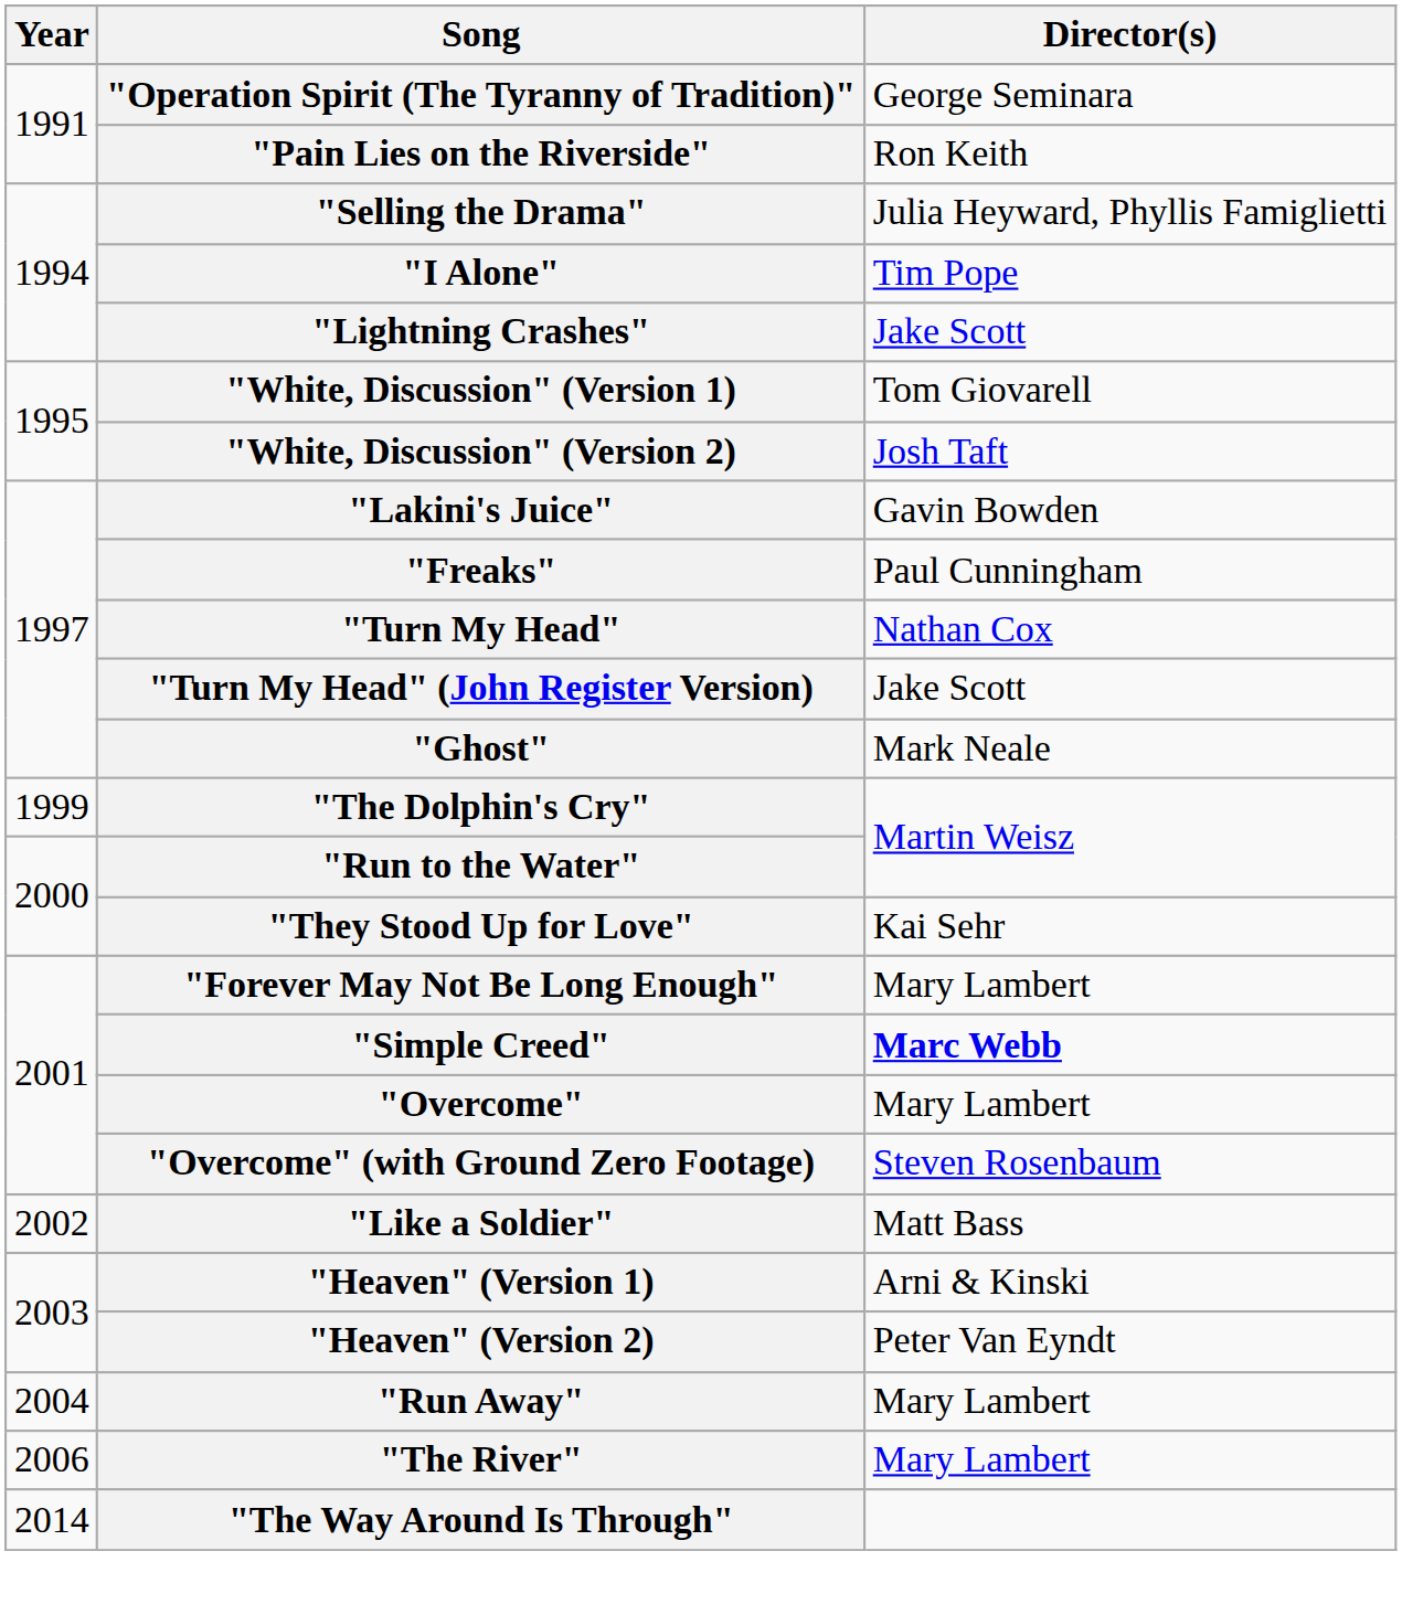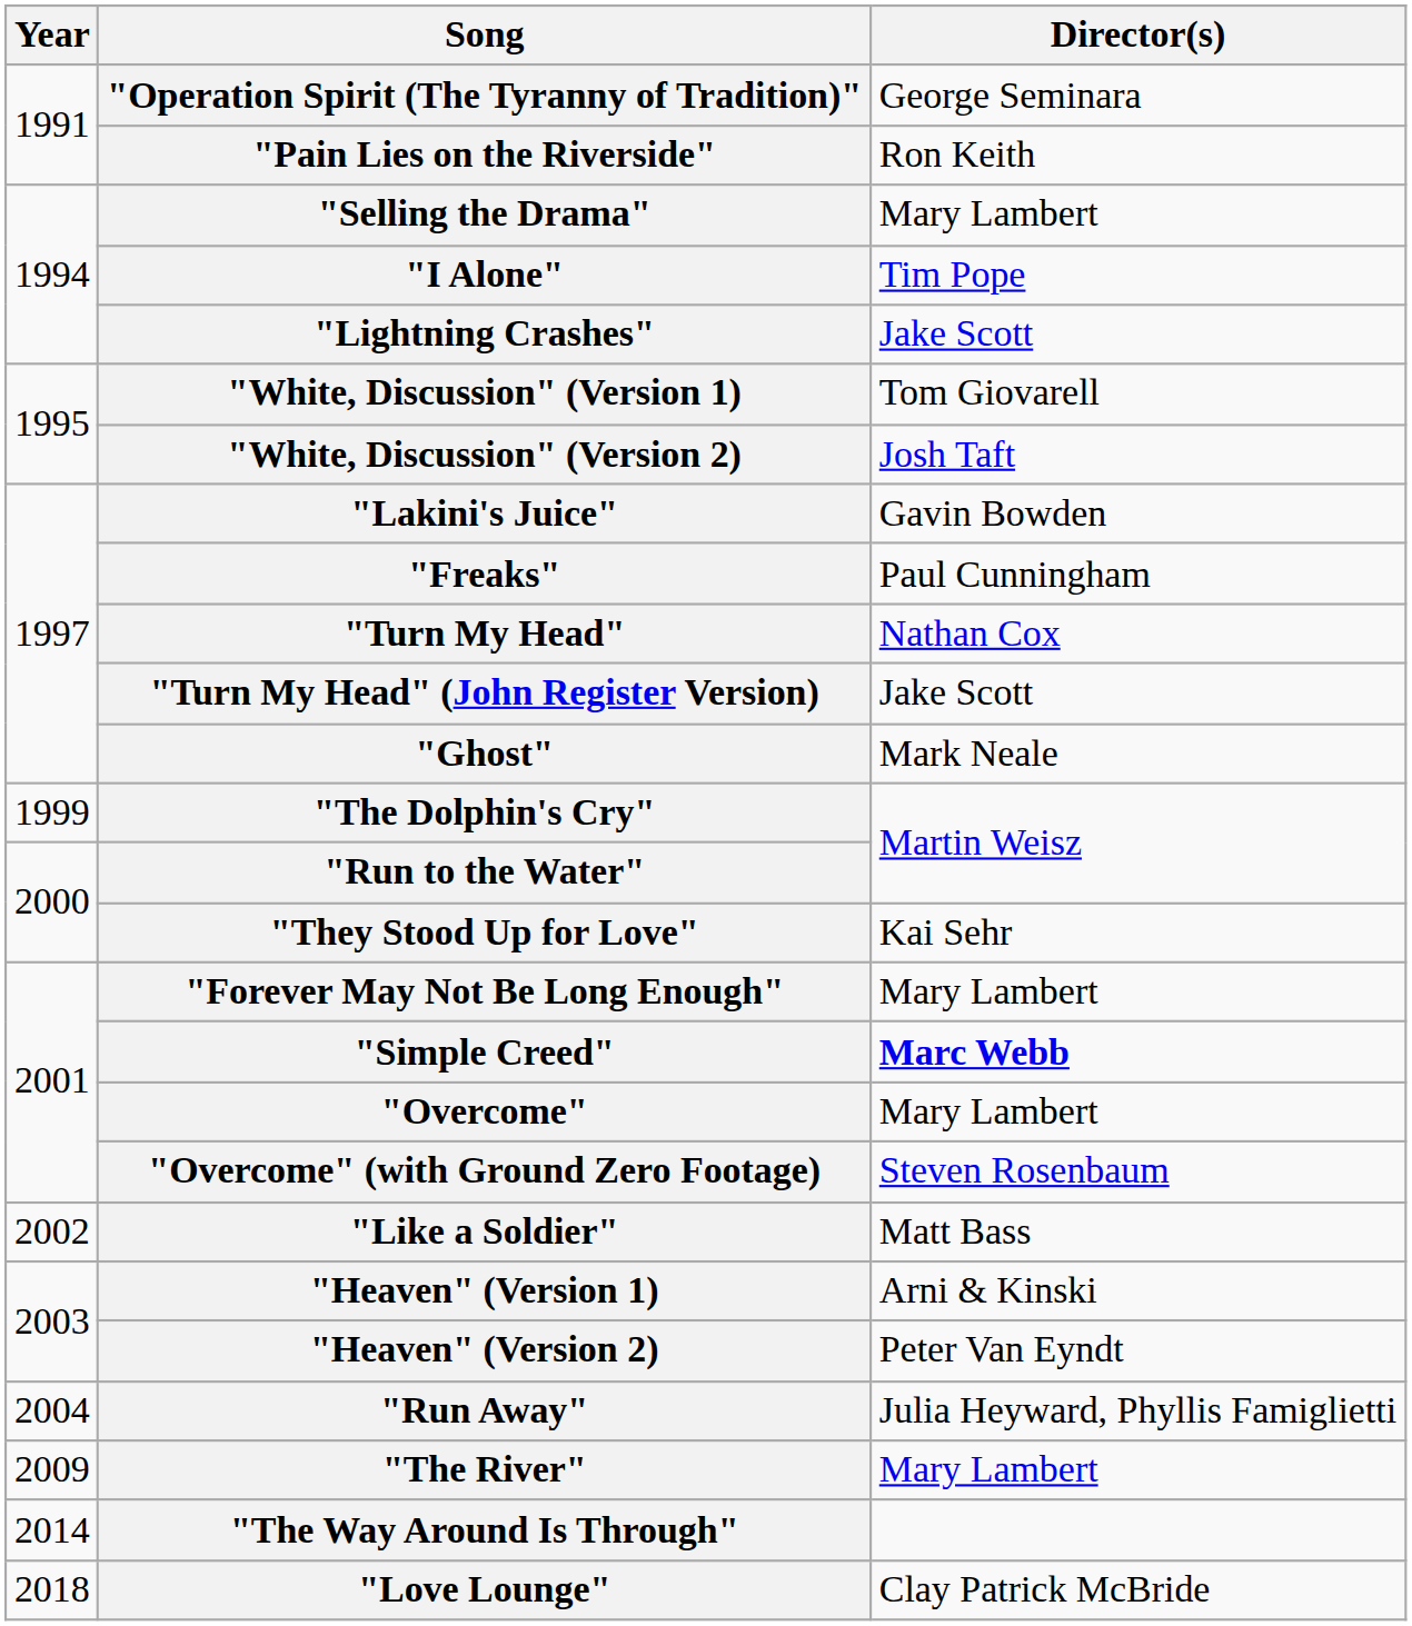 <table class="wikitable plainrowheaders">
 <tr>
 <th scope="col">Year</th>
 <th scope="col">Song</th>
 <th scope="col">Director(s)</th>
 </tr>
 <tr>
 <td rowspan="2">1991</td>
 <th scope="row">"Operation Spirit (The Tyranny of Tradition)"</th>
 <td>George Seminara</td>
 </tr>
 <tr>
 <th scope="row">"Pain Lies on the Riverside"</th>
 <td>Ron Keith</td>
 </tr>
 <tr>
 <td rowspan="3">1994</td>
 <th scope="row">"Selling the Drama"</th>
-<td>Julia Heyward, Phyllis Famiglietti</td>
+<td>Mary Lambert</td>
 </tr>
 <tr>
 <th scope="row">"I Alone"</th>
 <td><a href='#'>Tim Pope</a></td>
 </tr>
 <tr>
 <th scope="row">"Lightning Crashes"</th>
 <td><a href='#'>Jake Scott</a></td>
 </tr>
 <tr>
 <td rowspan="2">1995</td>
 <th scope="row">"White, Discussion" (Version 1)</th>
 <td>Tom Giovarell</td>
 </tr>
 <tr>
 <th scope="row">"White, Discussion" (Version 2)</th>
 <td><a href='#'>Josh Taft</a></td>
 </tr>
 <tr>
 <td rowspan="5">1997</td>
 <th scope="row">"Lakini's Juice"</th>
 <td>Gavin Bowden</td>
 </tr>
 <tr>
 <th scope="row">"Freaks"</th>
 <td>Paul Cunningham</td>
 </tr>
 <tr>
 <th scope="row">"Turn My Head"</th>
 <td><a href='#'>Nathan Cox</a></td>
 </tr>
 <tr>
 <th scope="row">"Turn My Head" (<a href='#'>John Register</a> Version)</th>
 <td>Jake Scott</td>
 </tr>
 <tr>
 <th scope="row">"Ghost"</th>
 <td>Mark Neale</td>
 </tr>
 <tr>
 <td>1999</td>
 <th scope="row">"The Dolphin's Cry"</th>
 <td rowspan="2"><a href='#'>Martin Weisz</a></td>
 </tr>
 <tr>
 <td rowspan="2">2000</td>
 <th scope="row">"Run to the Water"</th>
 </tr>
 <tr>
 <th scope="row">"They Stood Up for Love"</th>
 <td>Kai Sehr</td>
 </tr>
 <tr>
 <td rowspan="4">2001</td>
 <th scope="row">"Forever May Not Be Long Enough"</th>
 <td>Mary Lambert</td>
 </tr>
 <tr>
 <th scope="row">"Simple Creed"</th>
 <td><strong><a href='#'>Marc Webb</a></strong></td>
 </tr>
 <tr>
 <th scope="row">"Overcome"</th>
 <td>Mary Lambert</td>
 </tr>
 <tr>
 <th scope="row">"Overcome" (with Ground Zero Footage)</th>
 <td><a href='#'>Steven Rosenbaum</a></td>
 </tr>
 <tr>
 <td>2002</td>
 <th scope="row">"Like a Soldier"</th>
 <td>Matt Bass</td>
 </tr>
 <tr>
 <td rowspan="2">2003</td>
 <th scope="row">"Heaven" (Version 1)</th>
 <td>Arni & Kinski</td>
 </tr>
 <tr>
 <th scope="row">"Heaven" (Version 2)</th>
 <td>Peter Van Eyndt</td>
 </tr>
 <tr>
 <td>2004</td>
 <th scope="row">"Run Away"</th>
-<td>Mary Lambert</td>
+<td>Julia Heyward, Phyllis Famiglietti</td>
 </tr>
 <tr>
-<td>2006</td>
+<td>2009</td>
 <th scope="row">"The River"</th>
 <td><a href='#'>Mary Lambert</a></td>
 </tr>
 <tr>
 <td>2014</td>
 <th scope="row">"The Way Around Is Through"</th>
 <td></td>
 </tr>
+<tr>
+<td>2018</td>
+<th scope="row">"Love Lounge"</th>
+<td>Clay Patrick McBride</td>
+</tr>
 </table>
